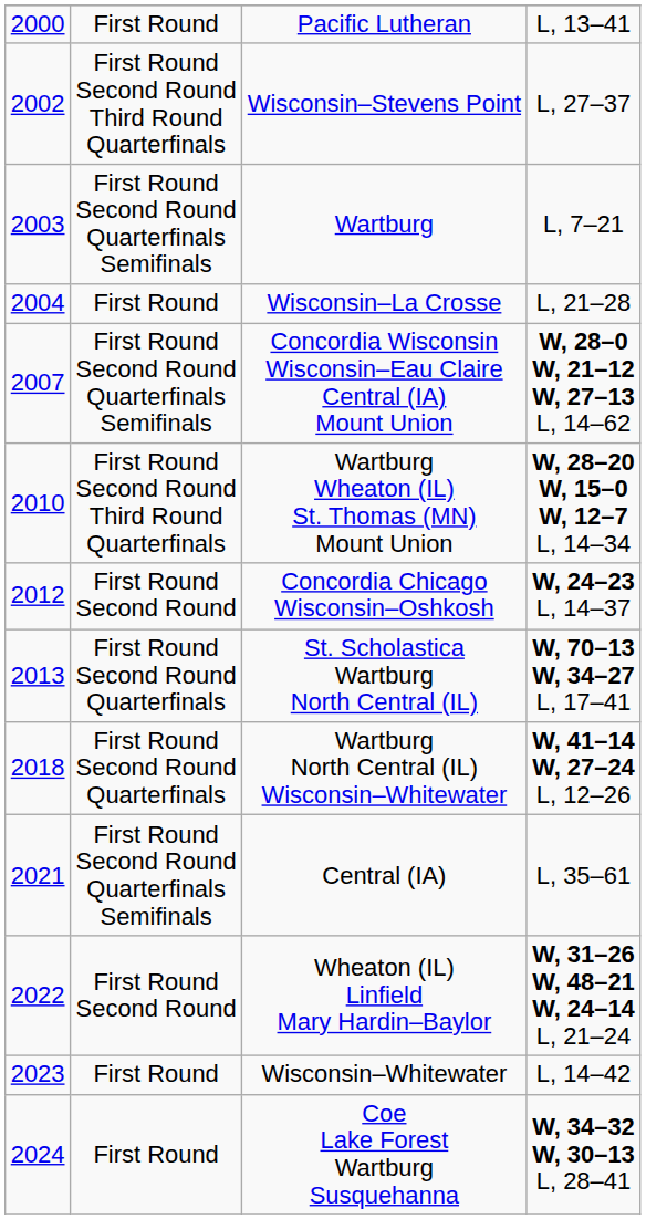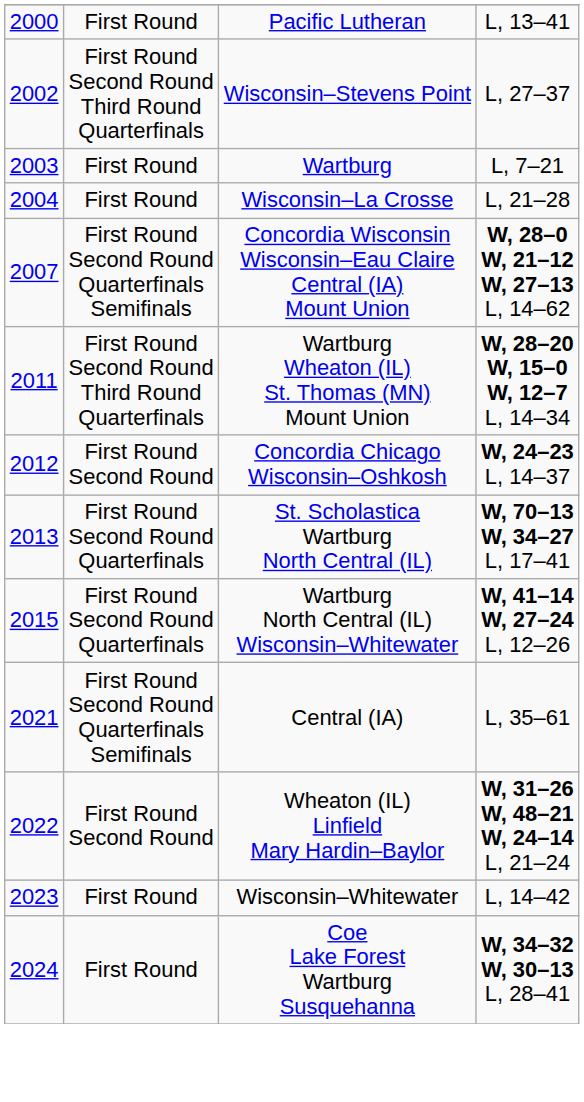 <table class="wikitable">
 <tr>
 </tr>
 <tr align="center">
 <td><a href='#'>2000</a></td>
 <td>First Round</td>
 <td><a href='#'>Pacific Lutheran</a></td>
 <td>L, 13–41</td>
 </tr>
 <tr align="center">
 <td><a href='#'>2002</a></td>
 <td>First Round<br>Second Round<br>Third Round<br>Quarterfinals</td>
 <td><a href='#'>Wisconsin–Stevens Point</a></td>
 <td>L, 27–37</td>
 </tr>
 <tr align="center">
 <td><a href='#'>2003</a></td>
-<td>First Round<br>Second Round<br>Quarterfinals<br>Semifinals</td>
+<td>First Round</td>
 <td><a href='#'>Wartburg</a></td>
 <td>L, 7–21</td>
 </tr>
 <tr align="center">
 <td><a href='#'>2004</a></td>
 <td>First Round</td>
 <td><a href='#'>Wisconsin–La Crosse</a></td>
 <td>L, 21–28</td>
 </tr>
 <tr align="center">
 <td><a href='#'>2007</a></td>
 <td>First Round<br>Second Round<br>Quarterfinals<br>Semifinals</td>
 <td><a href='#'>Concordia Wisconsin</a><br><a href='#'>Wisconsin–Eau Claire</a><br><a href='#'>Central (IA)</a><br><a href='#'>Mount Union</a></td>
 <td><strong>W, 28–0</strong><br><strong>W, 21–12</strong><br><strong>W, 27–13</strong><br>L, 14–62</td>
 </tr>
 <tr align="center">
-<td><a href='#'>2010</a></td>
+<td><a href='#'>2011</a></td>
 <td>First Round<br>Second Round<br>Third Round<br>Quarterfinals</td>
 <td>Wartburg<br><a href='#'>Wheaton (IL)</a><br><a href='#'>St. Thomas (MN)</a><br>Mount Union</td>
 <td><strong>W, 28–20</strong><br><strong>W, 15–0</strong><br><strong>W, 12–7</strong><br>L, 14–34</td>
 </tr>
 <tr align="center">
 <td><a href='#'>2012</a></td>
 <td>First Round<br>Second Round</td>
 <td><a href='#'>Concordia Chicago</a><br><a href='#'>Wisconsin–Oshkosh</a></td>
 <td><strong>W, 24–23</strong><br>L, 14–37</td>
 </tr>
 <tr align="center">
 <td><a href='#'>2013</a></td>
 <td>First Round<br>Second Round<br>Quarterfinals</td>
 <td><a href='#'>St. Scholastica</a><br>Wartburg<br><a href='#'>North Central (IL)</a></td>
 <td><strong>W, 70–13</strong><br><strong>W, 34–27</strong><br>L, 17–41</td>
 </tr>
 <tr align="center">
-<td><a href='#'>2018</a></td>
+<td><a href='#'>2015</a></td>
 <td>First Round<br>Second Round<br>Quarterfinals</td>
 <td>Wartburg<br>North Central (IL)<br><a href='#'>Wisconsin–Whitewater</a></td>
 <td><strong>W, 41–14</strong><br><strong>W, 27–24</strong><br>L, 12–26</td>
 </tr>
 <tr align="center">
 <td><a href='#'>2021</a></td>
 <td>First Round<br>Second Round<br>Quarterfinals<br>Semifinals</td>
 <td>Central (IA)</td>
 <td>L, 35–61</td>
 </tr>
 <tr align="center">
 <td><a href='#'>2022</a></td>
 <td>First Round<br>Second Round</td>
 <td>Wheaton (IL)<br><a href='#'>Linfield</a><br><a href='#'>Mary Hardin–Baylor</a></td>
 <td><strong>W, 31–26</strong><br><strong>W, 48–21</strong><br><strong>W, 24–14</strong><br>L, 21–24</td>
 </tr>
 <tr align="center">
 <td><a href='#'>2023</a></td>
 <td>First Round</td>
 <td>Wisconsin–Whitewater</td>
 <td>L, 14–42</td>
 </tr>
 <tr align="center">
 <td><a href='#'>2024</a></td>
 <td>First Round</td>
 <td><a href='#'>Coe</a><br><a href='#'>Lake Forest</a><br>Wartburg<br><a href='#'>Susquehanna</a></td>
 <td><strong>W, 34–32</strong><br><strong>W, 30–13</strong><br>L, 28–41</td>
 </tr>
 </table>
